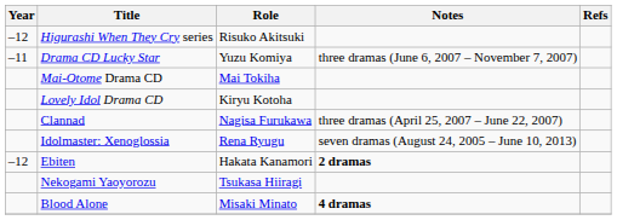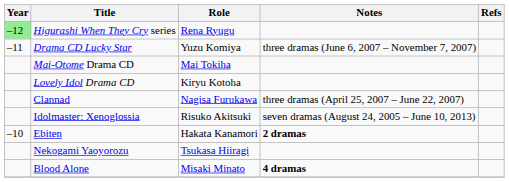 <table class="wikitable sortable">
 <tr>
 <th>Year</th>
 <th>Title</th>
 <th>Role</th>
 <th class="unsortable">Notes</th>
 <th>Refs</th>
 </tr>
 <tr>
-<td>–12</td>
+<td style="background: lightgreen;">–12</td>
 <td><em><a href='#'>Higurashi When They Cry</a></em> series</td>
-<td>Risuko Akitsuki</td>
+<td><a href='#'>Rena Ryugu</a></td>
 <td></td>
 <td></td>
 </tr>
 <tr>
 <td>–11</td>
 <td><em><a href='#'>Drama CD Lucky Star</a></em></td>
 <td>Yuzu Komiya</td>
 <td>three dramas (June 6, 2007 – November 7, 2007)</td>
 <td></td>
 </tr>
 <tr>
 <td></td>
 <td><em><a href='#'>Mai-Otome</a></em> Drama <abbr>CD</abbr></td>
 <td><a href='#'>Mai Tokiha</a></td>
 <td></td>
 <td></td>
 </tr>
 <tr>
 <td></td>
 <td><em><a href='#'>Lovely Idol</a> Drama <abbr>CD</abbr></td>
 <td>Kiryu Kotoha</td>
 <td></td>
 <td></td>
 </tr>
 <tr>
 <td></td>
 <td></em><a href='#'>Clannad</a><em></td>
 <td><a href='#'>Nagisa Furukawa</a></td>
 <td>three dramas (April 25, 2007 – June 22, 2007)</td>
 <td></td>
 </tr>
 <tr>
 <td></td>
 <td></em><a href='#'>Idolmaster: Xenoglossia</a><em></td>
-<td><a href='#'>Rena Ryugu</a></td>
+<td>Risuko Akitsuki</td>
 <td>seven dramas (August 24, 2005 – June 10, 2013)</td>
 <td></td>
 </tr>
 <tr>
-<td>–12</td>
+<td>–10</td>
 <td></em><a href='#'>Ebiten</a><em></td>
 <td>Hakata Kanamori</td>
 <td><strong>2 dramas</strong></td>
 <td></td>
 </tr>
 <tr>
 <td></td>
 <td></em><a href='#'>Nekogami Yaoyorozu</a><em></td>
 <td><a href='#'>Tsukasa Hiiragi</a></td>
 <td></td>
 <td></td>
 </tr>
 <tr>
 <td></td>
 <td></em><a href='#'>Blood Alone</a><em></td>
 <td><a href='#'>Misaki Minato</a></td>
 <td><strong>4 dramas</strong></td>
 <td></td>
 </tr>
 <tr>
 </tr>
 </table>
